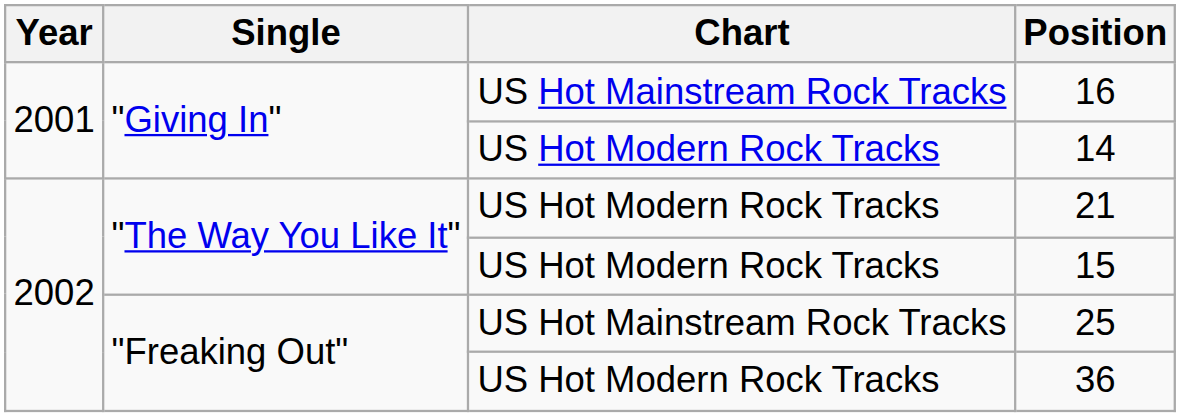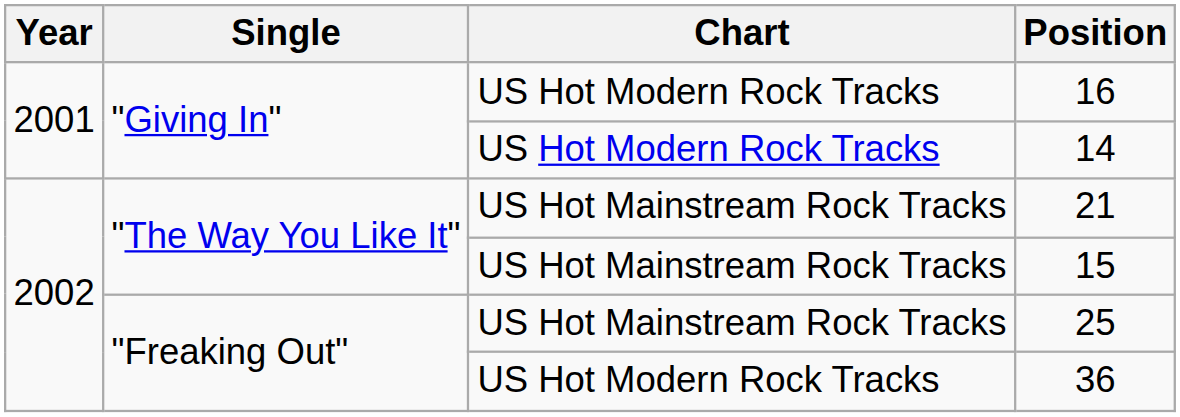 <table class="wikitable">
 <tr>
 <th>Year</th>
 <th>Single</th>
 <th>Chart</th>
 <th>Position</th>
 </tr>
 <tr>
 <td rowspan="2">2001</td>
 <td rowspan="2">"<a href='#'>Giving In</a>"</td>
-<td>US <a href='#'>Hot Mainstream Rock Tracks</a></td>
+<td>US Hot Modern Rock Tracks</td>
 <td align="center">16</td>
 </tr>
 <tr>
 <td>US <a href='#'>Hot Modern Rock Tracks</a></td>
 <td align="center">14</td>
 </tr>
 <tr>
 <td rowspan="4">2002</td>
 <td rowspan="2">"<a href='#'>The Way You Like It</a>"</td>
-<td>US Hot Modern Rock Tracks</td>
+<td>US Hot Mainstream Rock Tracks</td>
 <td align="center">21</td>
 </tr>
 <tr>
-<td>US Hot Modern Rock Tracks</td>
+<td>US Hot Mainstream Rock Tracks</td>
 <td align="center">15</td>
 </tr>
 <tr>
 <td rowspan="2">"Freaking Out"</td>
 <td>US Hot Mainstream Rock Tracks</td>
 <td align="center">25</td>
 </tr>
 <tr>
 <td>US Hot Modern Rock Tracks</td>
 <td align="center">36</td>
 </tr>
 </table>
